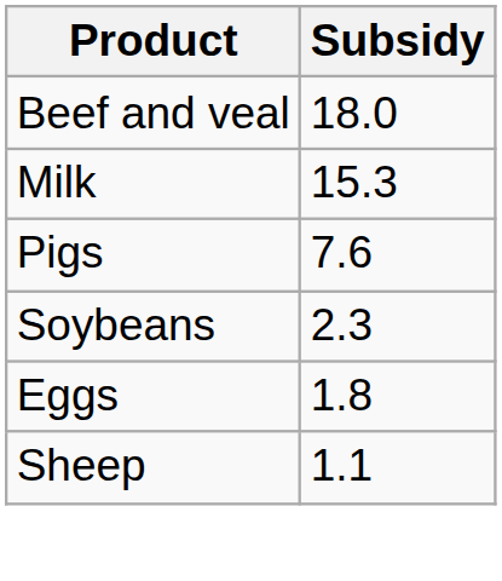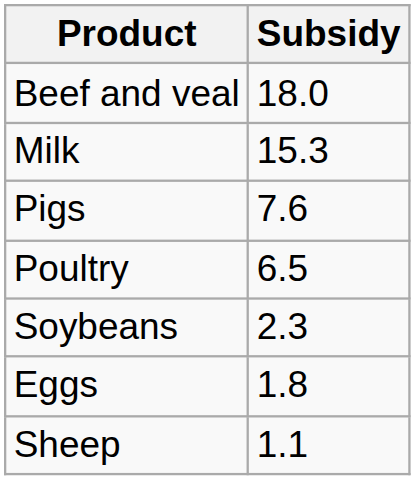 <table class="wikitable floatright">
 <tr>
 <th>Product</th>
 <th>Subsidy</th>
 </tr>
 <tr>
 <td>Beef and veal</td>
 <td>18.0</td>
 </tr>
 <tr>
 <td>Milk</td>
 <td>15.3</td>
 </tr>
 <tr>
 <td>Pigs</td>
 <td>7.6</td>
 </tr>
 <tr>
+<td>Poultry</td>
+<td>6.5</td>
+</tr>
+<tr>
 <td>Soybeans</td>
 <td>2.3</td>
 </tr>
 <tr>
 <td>Eggs</td>
 <td>1.8</td>
 </tr>
 <tr>
 <td>Sheep</td>
 <td>1.1</td>
 </tr>
 </table>
